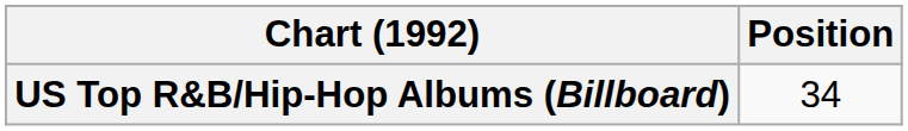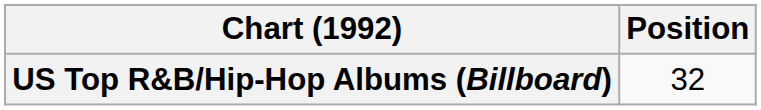 <table class="wikitable plainrowheaders" style="text-align:center">
 <tr>
 <th scope="col">Chart (1992)</th>
 <th scope="col">Position</th>
 </tr>
 <tr>
 <th scope="row">US Top R&B/Hip-Hop Albums (<em>Billboard</em>)</th>
-<td>34</td>
+<td>32</td>
 </tr>
 </table>
